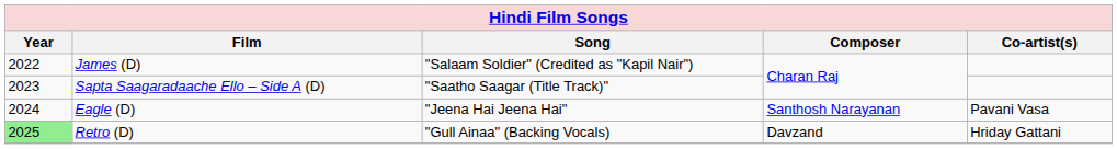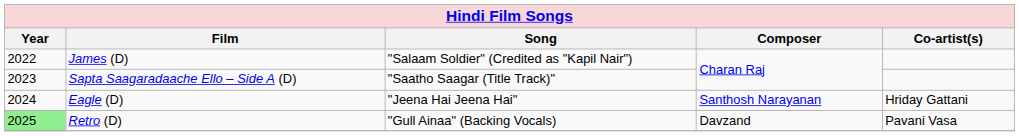 <table class="wikitable">
 <tr>
 <th colspan="5" ! style="background:#f7d7d7; width:3000px; text-align:center;"><big><a href='#'>Hindi Film Songs</a></big></th>
 </tr>
 <tr>
 <th>Year</th>
 <th>Film</th>
 <th>Song</th>
 <th>Composer</th>
 <th>Co-artist(s)</th>
 </tr>
 <tr>
 <td>2022</td>
 <td><em><a href='#'>James</a></em> (D)</td>
 <td>"Salaam Soldier" (Credited as "Kapil Nair")</td>
 <td rowspan="2"><a href='#'>Charan Raj</a></td>
 <td></td>
 </tr>
 <tr>
 <td>2023</td>
 <td><em><a href='#'>Sapta Saagaradaache Ello – Side A</a></em> (D)</td>
 <td>"Saatho Saagar (Title Track)"</td>
 <td></td>
 </tr>
 <tr>
 <td>2024</td>
 <td><em><a href='#'>Eagle</a></em> (D)</td>
 <td>"Jeena Hai Jeena Hai"</td>
 <td><a href='#'>Santhosh Narayanan</a></td>
-<td>Pavani Vasa</td>
+<td>Hriday Gattani</td>
 </tr>
 <tr>
 <td style="background: lightgreen;">2025</td>
 <td><em><a href='#'>Retro</a></em> (D)</td>
 <td>"Gull Ainaa" (Backing Vocals)</td>
 <td>Davzand</td>
-<td>Hriday Gattani</td>
+<td>Pavani Vasa</td>
 </tr>
 <tr>
 </tr>
 </table>
